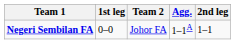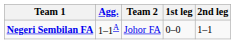 <table class="wikitable">
 <tr>
 <th>Team 1</th>
+<th><a href='#'><abbr>Agg.</abbr></a></th>
+<th>Team 2</th>
 <th>1st leg</th>
-<th>Team 2</th>
-<th><a href='#'><abbr>Agg.</abbr></a></th>
 <th>2nd leg</th>
 </tr>
 <tr>
 <td><strong><a href='#'>Negeri Sembilan FA</a></strong></td>
+<td>1–1<sup><a href='#'>A</a></sup></td>
+<td><a href='#'>Johor FA</a></td>
 <td>0–0</td>
-<td><a href='#'>Johor FA</a></td>
-<td>1–1<sup><a href='#'>A</a></sup></td>
 <td>1–1</td>
 </tr>
 </table>
